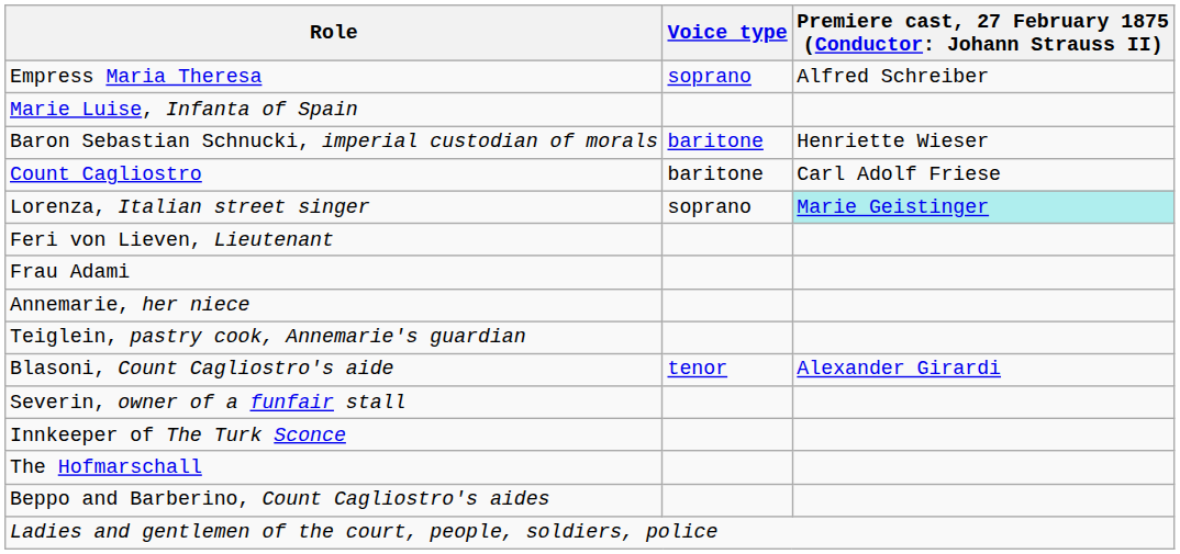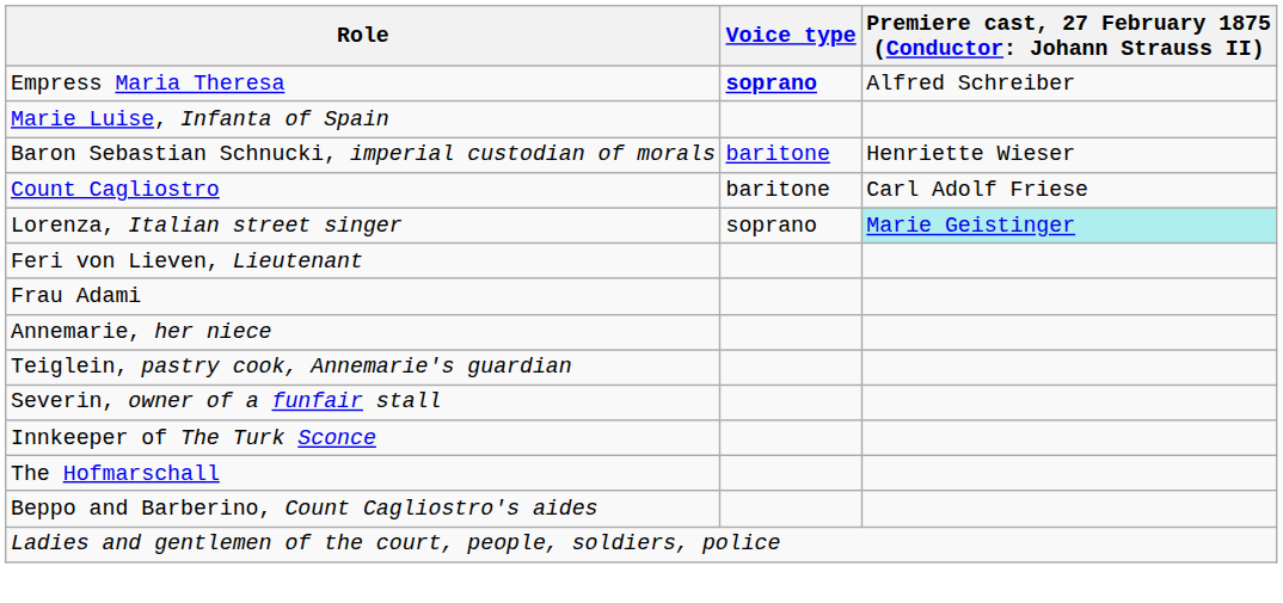 <table class="wikitable">
 <tr>
 <th>Role</th>
 <th><a href='#'>Voice type</a></th>
 <th>Premiere cast, 27 February 1875<br>(<a href='#'>Conductor</a>: Johann Strauss II)</th>
 </tr>
 <tr>
 <td>Empress <a href='#'>Maria Theresa</a></td>
-<td><a href='#'>soprano</a></td>
+<td><strong><a href='#'>soprano</a></strong></td>
 <td>Alfred Schreiber</td>
 </tr>
 <tr>
 <td><a href='#'>Marie Luise</a>, <em>Infanta of Spain</em></td>
 <td> </td>
 <td> </td>
 </tr>
 <tr>
 <td>Baron Sebastian Schnucki, <em>imperial custodian of morals</em></td>
 <td><a href='#'>baritone</a></td>
 <td>Henriette Wieser</td>
 </tr>
 <tr>
 <td><a href='#'>Count Cagliostro</a></td>
 <td>baritone</td>
 <td>Carl Adolf Friese</td>
 </tr>
 <tr>
 <td>Lorenza, <em>Italian street singer</em></td>
 <td>soprano</td>
 <td style="background: paleturquoise;"><a href='#'>Marie Geistinger</a></td>
 </tr>
 <tr>
 <td>Feri von Lieven, <em>Lieutenant</em></td>
 <td> </td>
 <td> </td>
 </tr>
 <tr>
 <td>Frau Adami</td>
 <td> </td>
 <td> </td>
 </tr>
 <tr>
 <td>Annemarie, <em>her niece</em></td>
 <td> </td>
 <td> </td>
 </tr>
 <tr>
 <td>Teiglein, <em>pastry cook, Annemarie's guardian</em></td>
 <td> </td>
 <td> </td>
 </tr>
 <tr>
-<td>Blasoni, <em>Count Cagliostro's aide</em></td>
-<td><a href='#'>tenor</a></td>
-<td><a href='#'>Alexander Girardi</a></td>
-</tr>
-<tr>
 <td>Severin, <em>owner of a <a href='#'>funfair</a> stall</em></td>
 <td> </td>
 <td> </td>
 </tr>
 <tr>
 <td>Innkeeper of <em>The Turk <a href='#'>Sconce</a></em></td>
 <td> </td>
 <td> </td>
 </tr>
 <tr>
 <td>The <a href='#'>Hofmarschall</a></td>
 <td> </td>
 <td> </td>
 </tr>
 <tr>
 <td>Beppo and Barberino, <em>Count Cagliostro's aides</em></td>
 <td> </td>
 <td> </td>
 </tr>
 <tr>
 <td colspan="3"><em>Ladies and gentlemen of the court, people, soldiers, police</em></td>
 </tr>
 </table>
